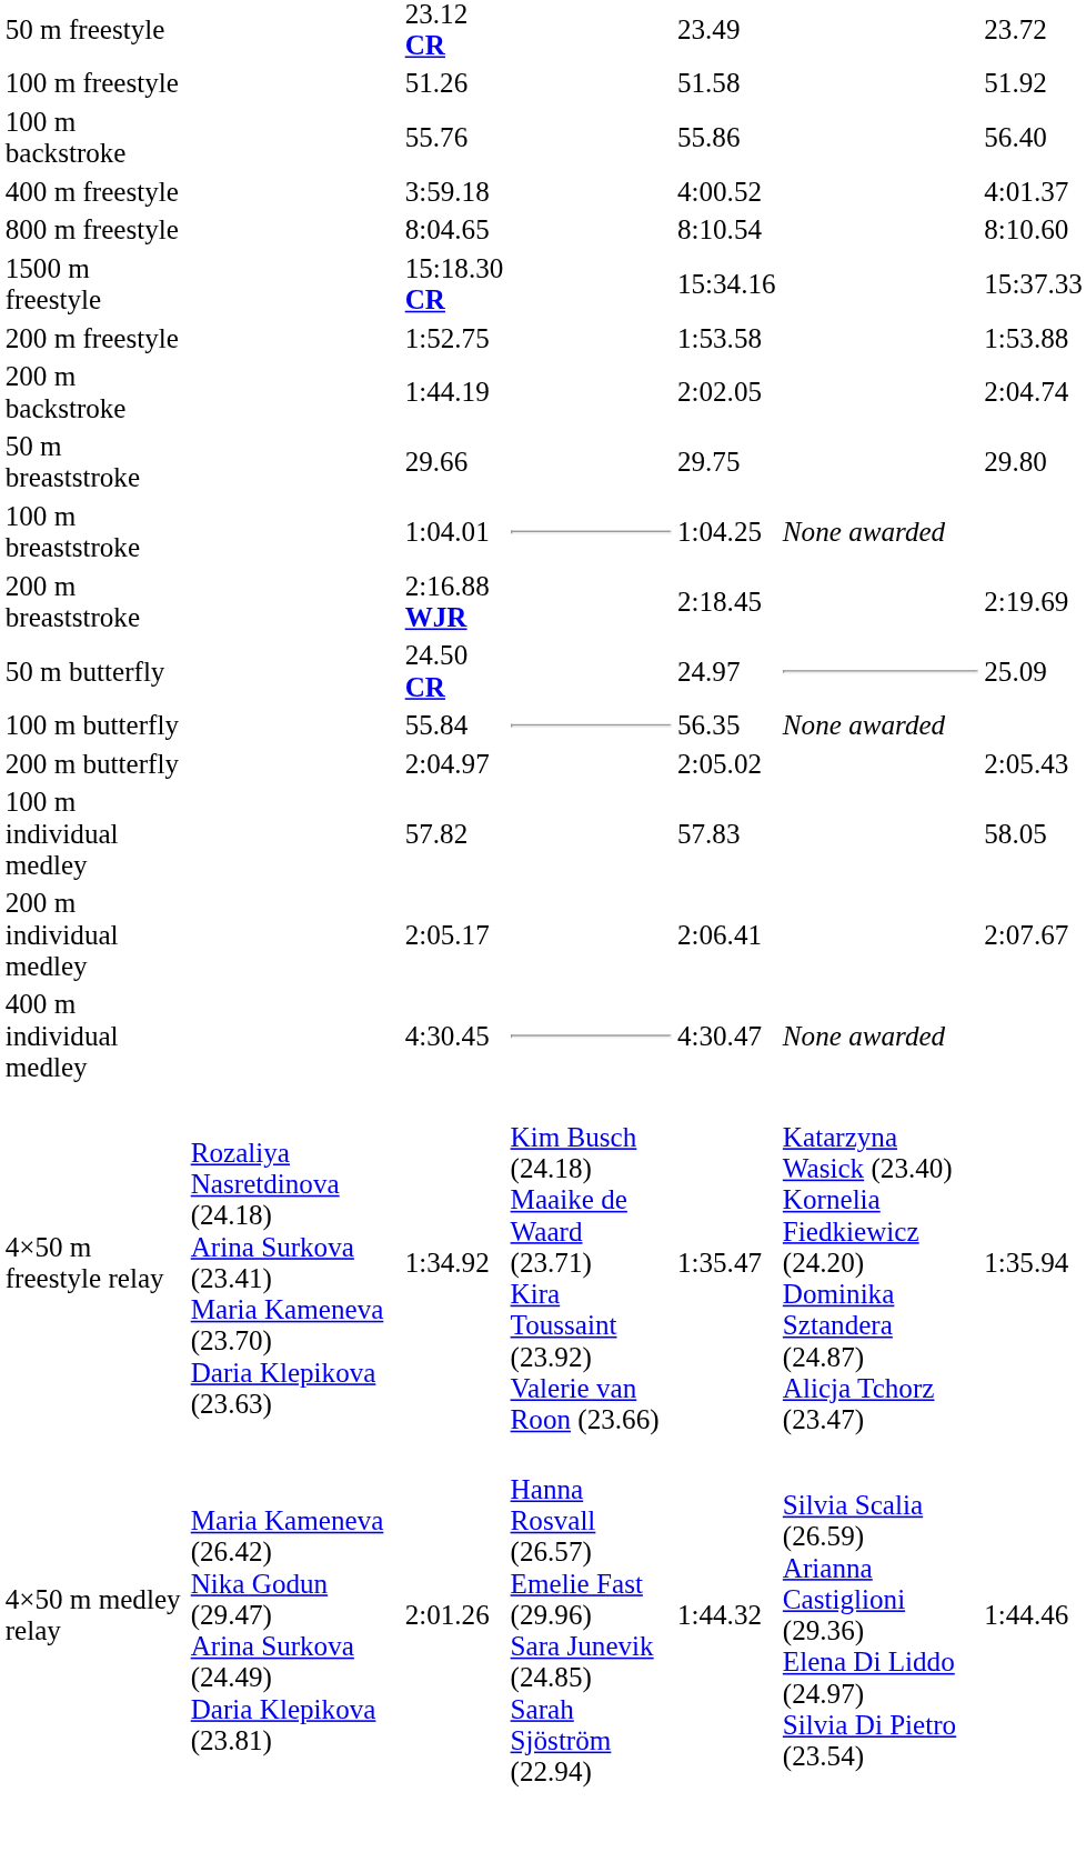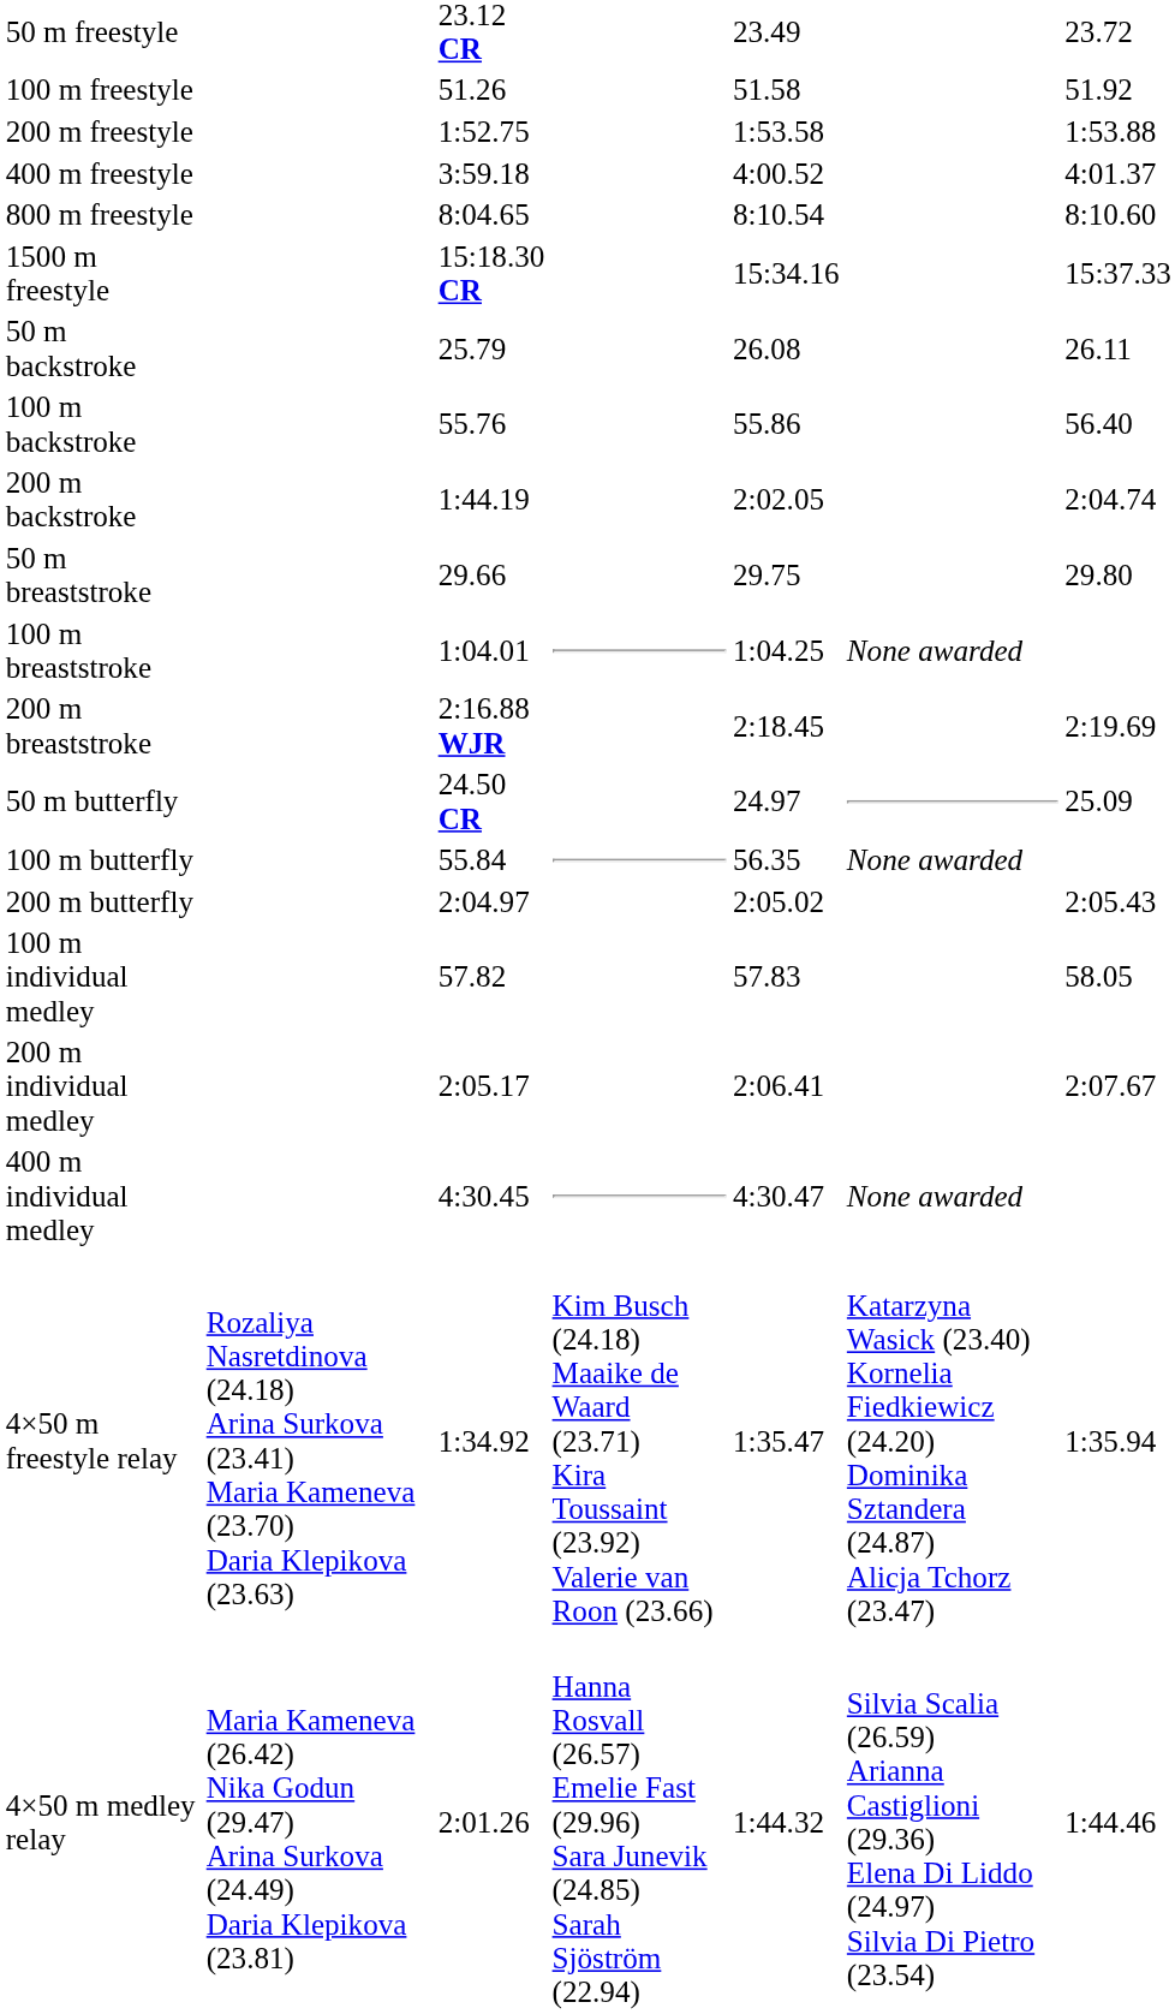 <table>
 <tr>
 <td>50 m freestyle</td>
 <td></td>
 <td>23.12<br><strong><a href='#'>CR</a></strong></td>
 <td></td>
 <td>23.49</td>
 <td></td>
 <td>23.72</td>
 </tr>
 <tr>
 <td>100 m freestyle</td>
 <td></td>
 <td>51.26</td>
 <td></td>
 <td>51.58</td>
 <td></td>
 <td>51.92</td>
 </tr>
 <tr>
-<td>100 m backstroke</td>
+<td>200 m freestyle</td>
 <td></td>
-<td>55.76</td>
+<td>1:52.75</td>
 <td></td>
-<td>55.86</td>
+<td>1:53.58</td>
 <td></td>
-<td>56.40</td>
+<td>1:53.88</td>
 </tr>
 <tr>
 <td>400 m freestyle</td>
 <td></td>
 <td>3:59.18</td>
 <td></td>
 <td>4:00.52</td>
 <td></td>
 <td>4:01.37</td>
 </tr>
 <tr>
 <td>800 m freestyle</td>
 <td></td>
 <td>8:04.65</td>
 <td></td>
 <td>8:10.54</td>
 <td></td>
 <td>8:10.60</td>
 </tr>
 <tr>
 <td>1500 m freestyle</td>
 <td></td>
 <td>15:18.30<br><strong><a href='#'>CR</a></strong></td>
 <td></td>
 <td>15:34.16</td>
 <td></td>
 <td>15:37.33</td>
 </tr>
 <tr>
-<td>200 m freestyle</td>
+<td>50 m backstroke</td>
 <td></td>
-<td>1:52.75</td>
+<td>25.79</td>
 <td></td>
-<td>1:53.58</td>
+<td>26.08</td>
 <td></td>
-<td>1:53.88</td>
+<td>26.11</td>
+</tr>
+<tr>
+<td>100 m backstroke</td>
+<td></td>
+<td>55.76</td>
+<td></td>
+<td>55.86</td>
+<td></td>
+<td>56.40</td>
 </tr>
 <tr>
 <td>200 m backstroke</td>
 <td></td>
 <td>1:44.19</td>
 <td></td>
 <td>2:02.05</td>
 <td></td>
 <td>2:04.74</td>
 </tr>
 <tr>
 <td>50 m breaststroke</td>
 <td></td>
 <td>29.66</td>
 <td></td>
 <td>29.75</td>
 <td></td>
 <td>29.80</td>
 </tr>
 <tr>
 <td>100 m breaststroke</td>
 <td></td>
 <td>1:04.01</td>
 <td><hr></td>
 <td>1:04.25</td>
 <td colspan=2><em>None awarded</em></td>
 </tr>
 <tr>
 <td>200 m breaststroke</td>
 <td></td>
 <td>2:16.88<br><strong><a href='#'>WJR</a></strong></td>
 <td></td>
 <td>2:18.45</td>
 <td></td>
 <td>2:19.69</td>
 </tr>
 <tr>
 <td>50 m butterfly</td>
 <td></td>
 <td>24.50<br><strong><a href='#'>CR</a></strong></td>
 <td></td>
 <td>24.97</td>
 <td><hr></td>
 <td>25.09</td>
 </tr>
 <tr>
 <td>100 m butterfly</td>
 <td></td>
 <td>55.84</td>
 <td><hr></td>
 <td>56.35</td>
 <td colspan=2><em>None awarded</em></td>
 </tr>
 <tr>
 <td>200 m butterfly</td>
 <td></td>
 <td>2:04.97</td>
 <td></td>
 <td>2:05.02</td>
 <td></td>
 <td>2:05.43</td>
 </tr>
 <tr>
 <td>100 m individual medley</td>
 <td></td>
 <td>57.82</td>
 <td></td>
 <td>57.83</td>
 <td></td>
 <td>58.05</td>
 </tr>
 <tr>
 <td>200 m individual medley</td>
 <td></td>
 <td>2:05.17</td>
 <td></td>
 <td>2:06.41</td>
 <td></td>
 <td>2:07.67</td>
 </tr>
 <tr>
 <td>400 m individual medley</td>
 <td></td>
 <td>4:30.45</td>
 <td><hr></td>
 <td>4:30.47</td>
 <td colspan=2><em>None awarded</em></td>
 </tr>
 <tr>
 <td>4×50 m freestyle relay</td>
 <td><br><a href='#'>Rozaliya Nasretdinova</a> (24.18)<br><a href='#'>Arina Surkova</a> (23.41)<br><a href='#'>Maria Kameneva</a> (23.70)<br><a href='#'>Daria Klepikova</a> (23.63)</td>
 <td>1:34.92</td>
 <td><br><a href='#'>Kim Busch</a> (24.18)<br><a href='#'>Maaike de Waard</a> (23.71)<br><a href='#'>Kira Toussaint</a> (23.92)<br><a href='#'>Valerie van Roon</a> (23.66)</td>
 <td>1:35.47</td>
 <td><br><a href='#'>Katarzyna Wasick</a> (23.40)<br><a href='#'>Kornelia Fiedkiewicz</a> (24.20)<br><a href='#'>Dominika Sztandera</a> (24.87)<br><a href='#'>Alicja Tchorz</a> (23.47)</td>
 <td>1:35.94</td>
 </tr>
 <tr>
 <td>4×50 m medley relay</td>
 <td><br><a href='#'>Maria Kameneva</a> (26.42)<br><a href='#'>Nika Godun</a> (29.47)<br><a href='#'>Arina Surkova</a> (24.49)<br><a href='#'>Daria Klepikova</a> (23.81)</td>
 <td>2:01.26</td>
 <td><br><a href='#'>Hanna Rosvall</a> (26.57)<br><a href='#'>Emelie Fast</a> (29.96)<br><a href='#'>Sara Junevik</a> (24.85)<br><a href='#'>Sarah Sjöström</a> (22.94)</td>
 <td>1:44.32</td>
 <td><br><a href='#'>Silvia Scalia</a> (26.59)<br><a href='#'>Arianna Castiglioni</a> (29.36)<br><a href='#'>Elena Di Liddo</a> (24.97)<br><a href='#'>Silvia Di Pietro</a> (23.54)</td>
 <td>1:44.46</td>
 </tr>
 </table>
